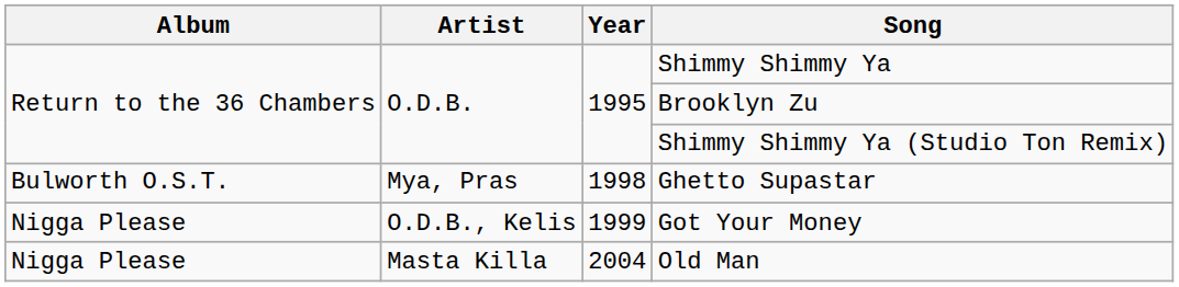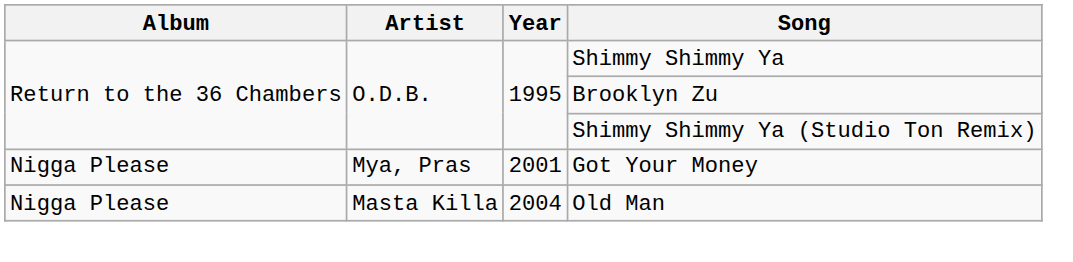 <table class="wikitable">
 <tr>
 <th>Album</th>
 <th>Artist</th>
 <th>Year</th>
 <th>Song</th>
 </tr>
 <tr>
 <td rowspan="3">Return to the 36 Chambers</td>
 <td rowspan="3">O.D.B.</td>
 <td rowspan="3">1995</td>
 <td>Shimmy Shimmy Ya</td>
 </tr>
 <tr>
 <td>Brooklyn Zu</td>
 </tr>
 <tr>
 <td>Shimmy Shimmy Ya (Studio Ton Remix)</td>
 </tr>
 <tr>
-<td>Bulworth O.S.T.</td>
+<td>Nigga Please</td>
 <td>Mya, Pras</td>
-<td>1998</td>
-<td>Ghetto Supastar</td>
-</tr>
-<tr>
-<td>Nigga Please</td>
-<td>O.D.B., Kelis</td>
-<td>1999</td>
+<td>2001</td>
 <td>Got Your Money</td>
 </tr>
 <tr>
 <td>Nigga Please</td>
 <td>Masta Killa</td>
 <td>2004</td>
 <td>Old Man</td>
 </tr>
 </table>
